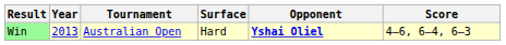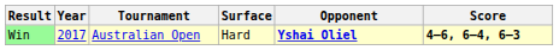 <table class="wikitable" style=font-size:97%>
 <tr>
 <th>Result</th>
 <th>Year</th>
 <th width=130>Tournament</th>
 <th>Surface</th>
 <th width=150>Opponent</th>
 <th width=130 class=unsortable>Score</th>
 </tr>
 <tr style="background:#ffffcc;">
 <td bgcolor=98fb98>Win</td>
-<td><a href='#'>2013</a></td>
+<td><a href='#'>2017</a></td>
 <td><a href='#'>Australian Open</a></td>
 <td>Hard</td>
 <td><strong> <a href='#'>Yshai Oliel</a></strong></td>
-<td>4–6, 6–4, 6–3</td>
+<td><strong>4–6, 6–4, 6–3</strong></td>
 </tr>
 </table>
